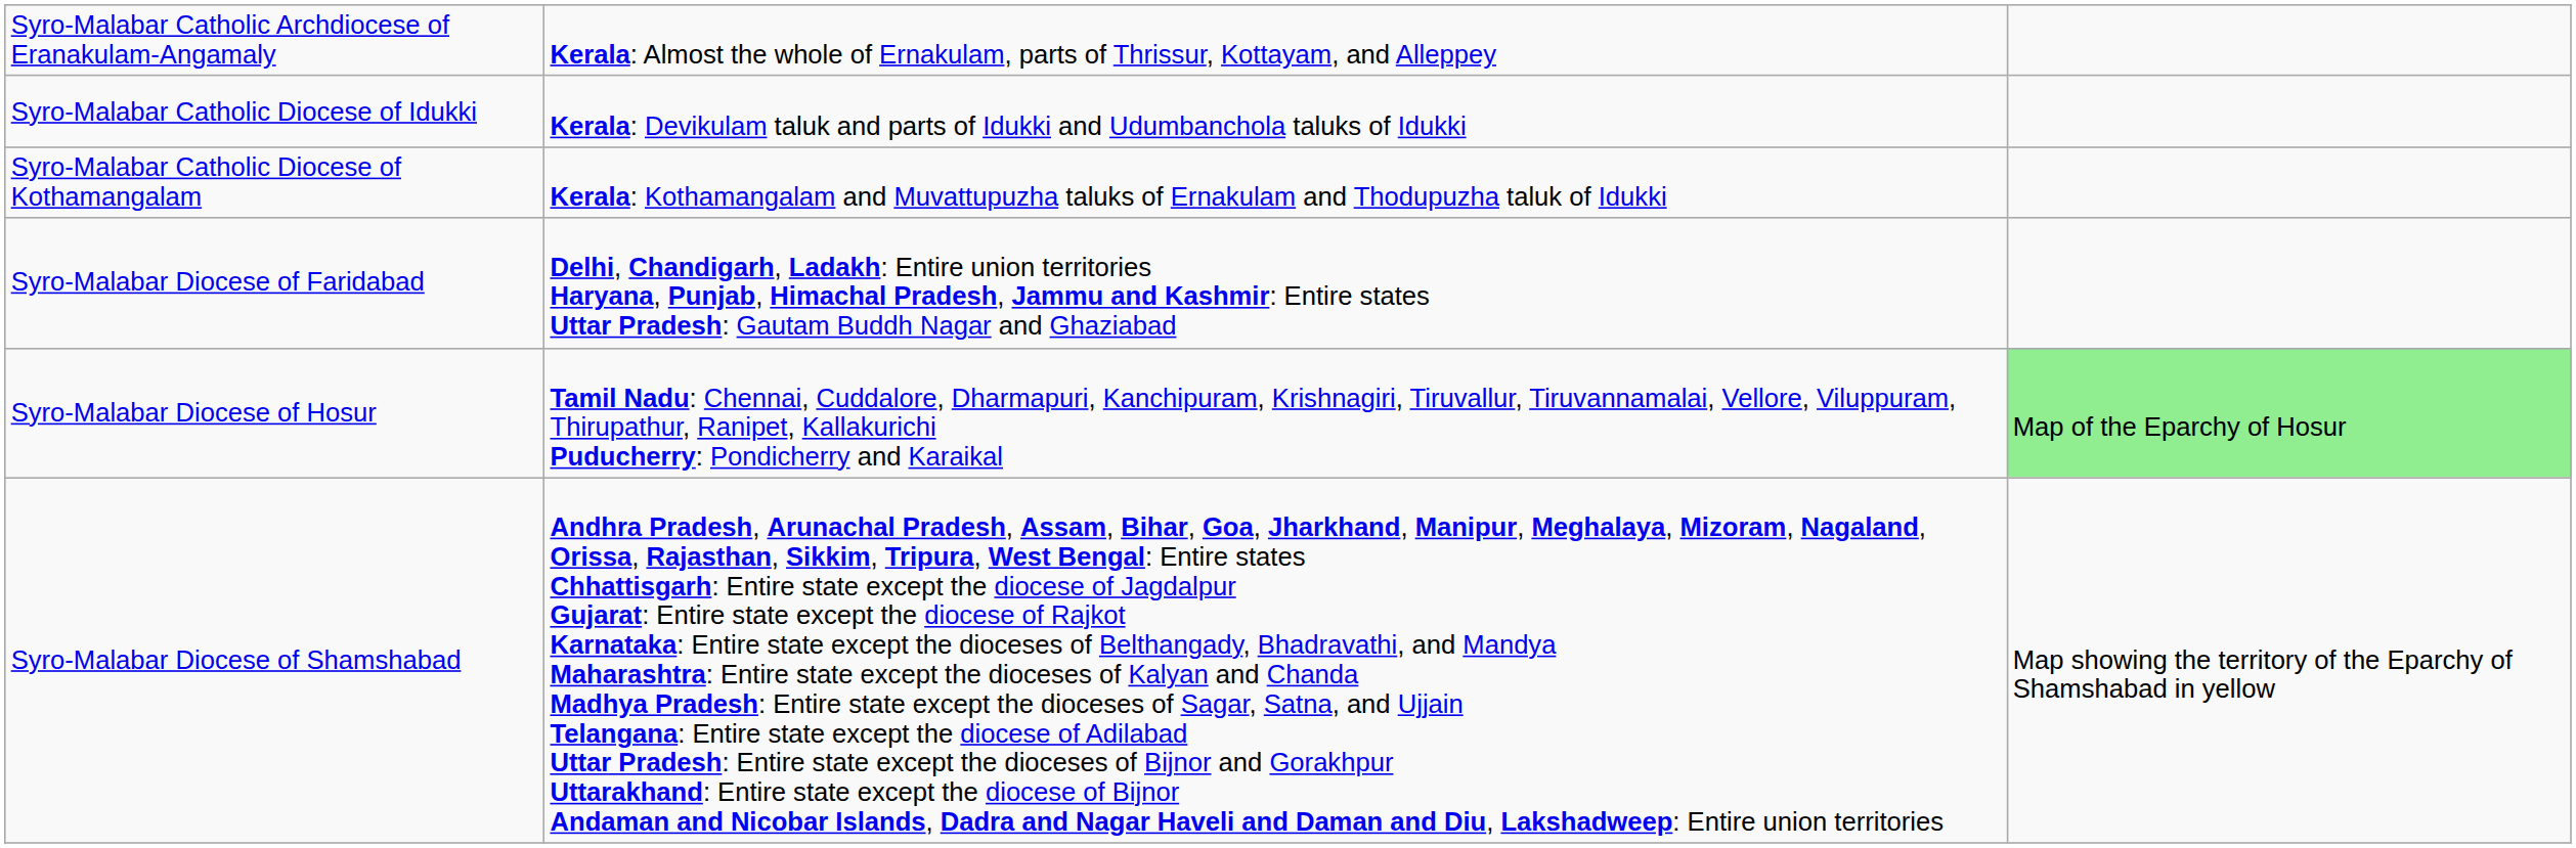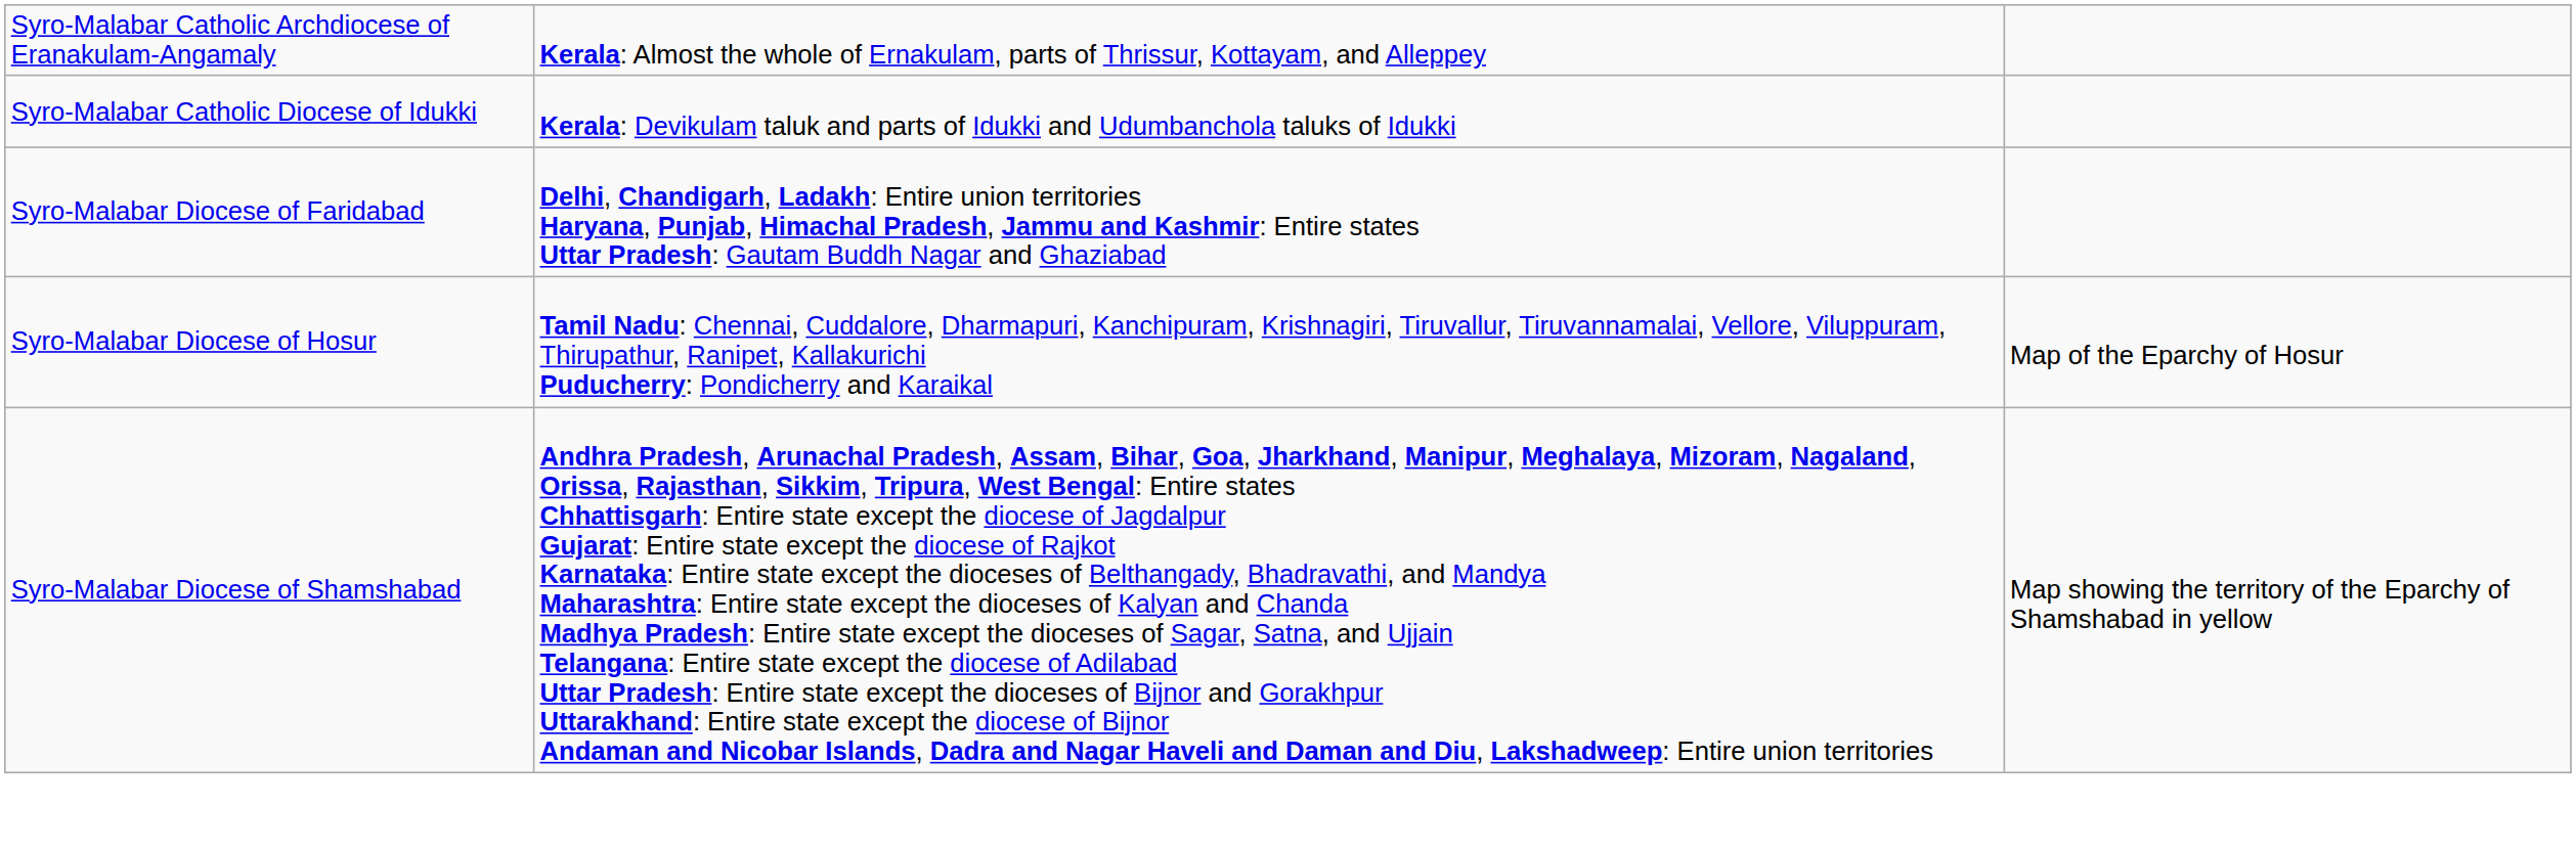 <table class="wikitable">
 <tr>
 <td><a href='#'>Syro-Malabar Catholic Archdiocese of Eranakulam-Angamaly</a></td>
 <td><br><strong><a href='#'>Kerala</a></strong>: Almost the whole of <a href='#'>Ernakulam</a>, parts of <a href='#'>Thrissur</a>, <a href='#'>Kottayam</a>, and <a href='#'>Alleppey</a></td>
 <td></td>
 </tr>
 <tr>
 <td><a href='#'>Syro-Malabar Catholic Diocese of Idukki</a></td>
 <td><br><strong><a href='#'>Kerala</a></strong>: <a href='#'>Devikulam</a> taluk and parts of <a href='#'>Idukki</a> and <a href='#'>Udumbanchola</a> taluks of <a href='#'>Idukki</a></td>
 <td></td>
 </tr>
 <tr>
-<td><a href='#'>Syro-Malabar Catholic Diocese of Kothamangalam</a></td>
-<td><br><strong><a href='#'>Kerala</a></strong>: <a href='#'>Kothamangalam</a> and <a href='#'>Muvattupuzha</a> taluks of <a href='#'>Ernakulam</a> and <a href='#'>Thodupuzha</a> taluk of <a href='#'>Idukki</a></td>
-<td></td>
-</tr>
-<tr>
 <td><a href='#'>Syro-Malabar Diocese of Faridabad</a></td>
 <td><br><strong><a href='#'>Delhi</a></strong>, <strong><a href='#'>Chandigarh</a></strong>, <strong><a href='#'>Ladakh</a></strong>: Entire union territories  <br><strong><a href='#'>Haryana</a></strong>, <strong><a href='#'>Punjab</a></strong>, <strong><a href='#'>Himachal Pradesh</a></strong>, <strong><a href='#'>Jammu and Kashmir</a></strong>: Entire states  <br><strong><a href='#'>Uttar Pradesh</a></strong>: <a href='#'>Gautam Buddh Nagar</a> and <a href='#'>Ghaziabad</a></td>
 <td></td>
 </tr>
 <tr>
 <td><a href='#'>Syro-Malabar Diocese of Hosur</a></td>
 <td><br><strong><a href='#'>Tamil Nadu</a></strong>: <a href='#'>Chennai</a>, <a href='#'>Cuddalore</a>, <a href='#'>Dharmapuri</a>, <a href='#'>Kanchipuram</a>, <a href='#'>Krishnagiri</a>, <a href='#'>Tiruvallur</a>, <a href='#'>Tiruvannamalai</a>, <a href='#'>Vellore</a>, <a href='#'>Viluppuram</a>, <a href='#'>Thirupathur</a>, <a href='#'>Ranipet</a>, <a href='#'>Kallakurichi</a>  <br><strong><a href='#'>Puducherry</a></strong>: <a href='#'>Pondicherry</a> and <a href='#'>Karaikal</a></td>
-<td style="background: lightgreen;"><br>Map of the Eparchy of Hosur</td>
+<td><br>Map of the Eparchy of Hosur</td>
 </tr>
 <tr>
 <td><a href='#'>Syro-Malabar Diocese of Shamshabad</a></td>
 <td><br><strong><a href='#'>Andhra Pradesh</a></strong>, <strong><a href='#'>Arunachal Pradesh</a></strong>, <strong><a href='#'>Assam</a></strong>, <strong><a href='#'>Bihar</a></strong>, <strong><a href='#'>Goa</a></strong>, <strong><a href='#'>Jharkhand</a></strong>, <strong><a href='#'>Manipur</a></strong>, <strong><a href='#'>Meghalaya</a></strong>, <strong><a href='#'>Mizoram</a></strong>, <strong><a href='#'>Nagaland</a></strong>, <strong><a href='#'>Orissa</a></strong>, <strong><a href='#'>Rajasthan</a></strong>, <strong><a href='#'>Sikkim</a></strong>, <strong><a href='#'>Tripura</a></strong>, <strong><a href='#'>West Bengal</a></strong>: Entire states  <br><strong><a href='#'>Chhattisgarh</a></strong>: Entire state except the <a href='#'>diocese of Jagdalpur</a>  <br><strong><a href='#'>Gujarat</a></strong>: Entire state except the <a href='#'>diocese of Rajkot</a>  <br><strong><a href='#'>Karnataka</a></strong>: Entire state except the dioceses of <a href='#'>Belthangady</a>, <a href='#'>Bhadravathi</a>, and <a href='#'>Mandya</a>  <br><strong><a href='#'>Maharashtra</a></strong>: Entire state except the dioceses of <a href='#'>Kalyan</a> and <a href='#'>Chanda</a>  <br><strong><a href='#'>Madhya Pradesh</a></strong>: Entire state except the dioceses of <a href='#'>Sagar</a>, <a href='#'>Satna</a>, and <a href='#'>Ujjain</a>  <br><strong><a href='#'>Telangana</a></strong>: Entire state except the <a href='#'>diocese of Adilabad</a>  <br><strong><a href='#'>Uttar Pradesh</a></strong>: Entire state except the dioceses of <a href='#'>Bijnor</a> and <a href='#'>Gorakhpur</a>  <br><strong><a href='#'>Uttarakhand</a></strong>: Entire state except the <a href='#'>diocese of Bijnor</a>  <br><strong><a href='#'>Andaman and Nicobar Islands</a></strong>, <strong><a href='#'>Dadra and Nagar Haveli and Daman and Diu</a></strong>, <strong><a href='#'>Lakshadweep</a></strong>: Entire union territories</td>
 <td><br>Map showing the territory of the Eparchy of Shamshabad in yellow</td>
 </tr>
 </table>
